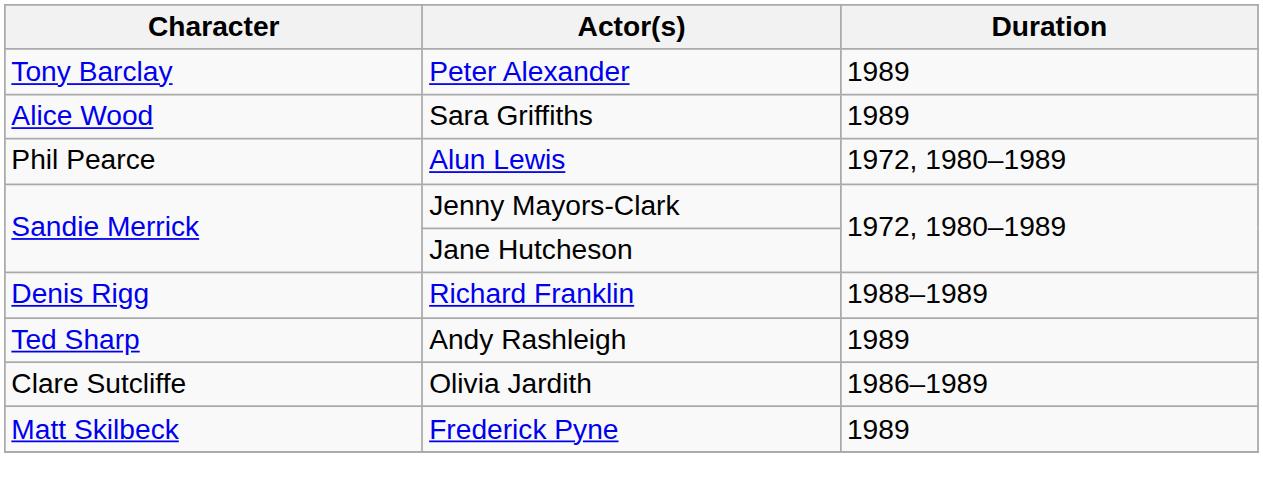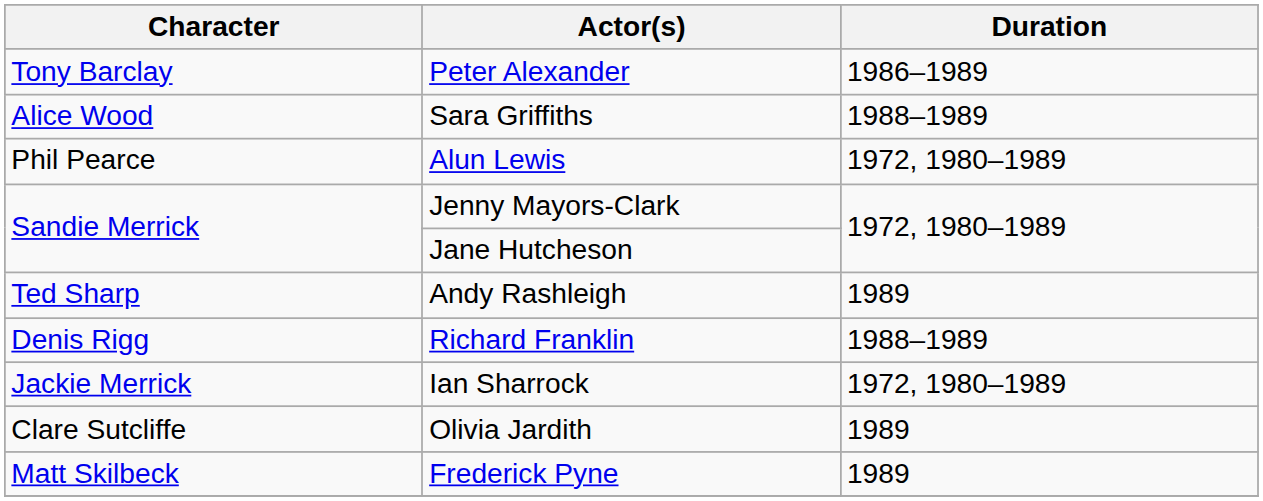 <table class="wikitable">
 <tr>
 <th scope="col" width="230">Character</th>
 <th scope="col" width="230">Actor(s)</th>
 <th scope="col" width="230">Duration</th>
 </tr>
 <tr>
 <td><a href='#'>Tony Barclay</a></td>
 <td><a href='#'>Peter Alexander</a></td>
-<td>1989</td>
+<td>1986–1989</td>
 </tr>
 <tr>
 <td><a href='#'>Alice Wood</a></td>
 <td>Sara Griffiths</td>
-<td>1989</td>
+<td>1988–1989</td>
 </tr>
 <tr>
 <td>Phil Pearce</td>
 <td><a href='#'>Alun Lewis</a></td>
 <td>1972, 1980–1989</td>
 </tr>
 <tr>
 <td rowspan="2"><a href='#'>Sandie Merrick</a></td>
 <td>Jenny Mayors-Clark</td>
 <td rowspan="2">1972, 1980–1989</td>
 </tr>
 <tr>
 <td>Jane Hutcheson</td>
 </tr>
 <tr>
+<td><a href='#'>Ted Sharp</a></td>
+<td>Andy Rashleigh</td>
+<td>1989</td>
+</tr>
+<tr>
 <td><a href='#'>Denis Rigg</a></td>
 <td><a href='#'>Richard Franklin</a></td>
 <td>1988–1989</td>
 </tr>
 <tr>
-<td><a href='#'>Ted Sharp</a></td>
-<td>Andy Rashleigh</td>
-<td>1989</td>
+<td><a href='#'>Jackie Merrick</a></td>
+<td>Ian Sharrock</td>
+<td>1972, 1980–1989</td>
 </tr>
 <tr>
 <td>Clare Sutcliffe</td>
 <td>Olivia Jardith</td>
-<td>1986–1989</td>
+<td>1989</td>
 </tr>
 <tr>
 <td><a href='#'>Matt Skilbeck</a></td>
 <td><a href='#'>Frederick Pyne</a></td>
 <td>1989</td>
 </tr>
 <tr>
 </tr>
 </table>
